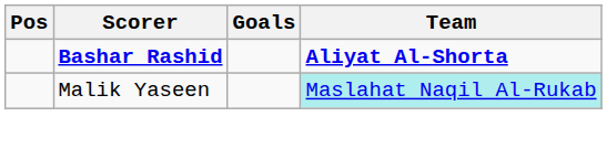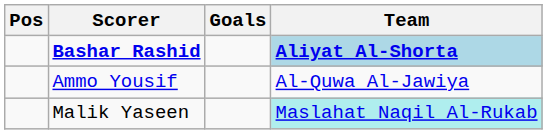 <table class="wikitable">
 <tr>
 <th>Pos</th>
 <th>Scorer</th>
 <th>Goals</th>
 <th>Team</th>
 </tr>
 <tr>
 <td></td>
 <td><strong><a href='#'>Bashar Rashid</a></strong></td>
 <td></td>
-<td><strong><a href='#'>Aliyat Al-Shorta</a></strong></td>
+<td style="background: lightblue;"><strong><a href='#'>Aliyat Al-Shorta</a></strong></td>
+</tr>
+<tr>
+<td></td>
+<td><a href='#'>Ammo Yousif</a></td>
+<td></td>
+<td><a href='#'>Al-Quwa Al-Jawiya</a></td>
 </tr>
 <tr>
 <td></td>
 <td>Malik Yaseen</td>
 <td></td>
 <td style="background: paleturquoise;"><a href='#'>Maslahat Naqil Al-Rukab</a></td>
 </tr>
 </table>
